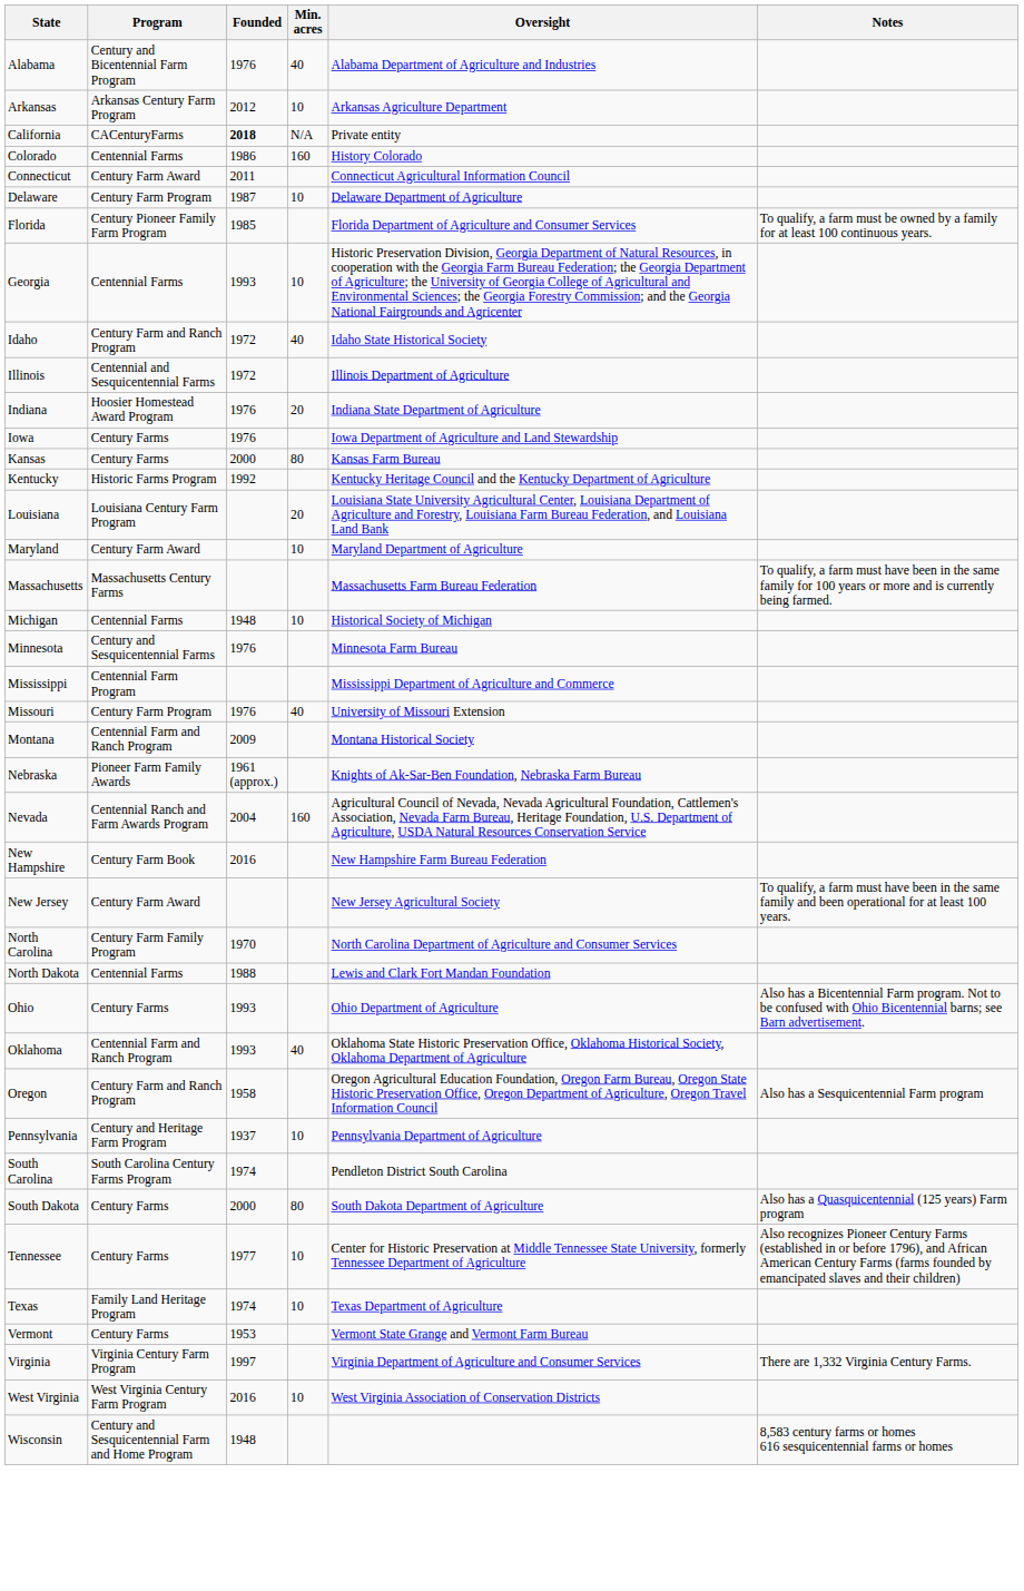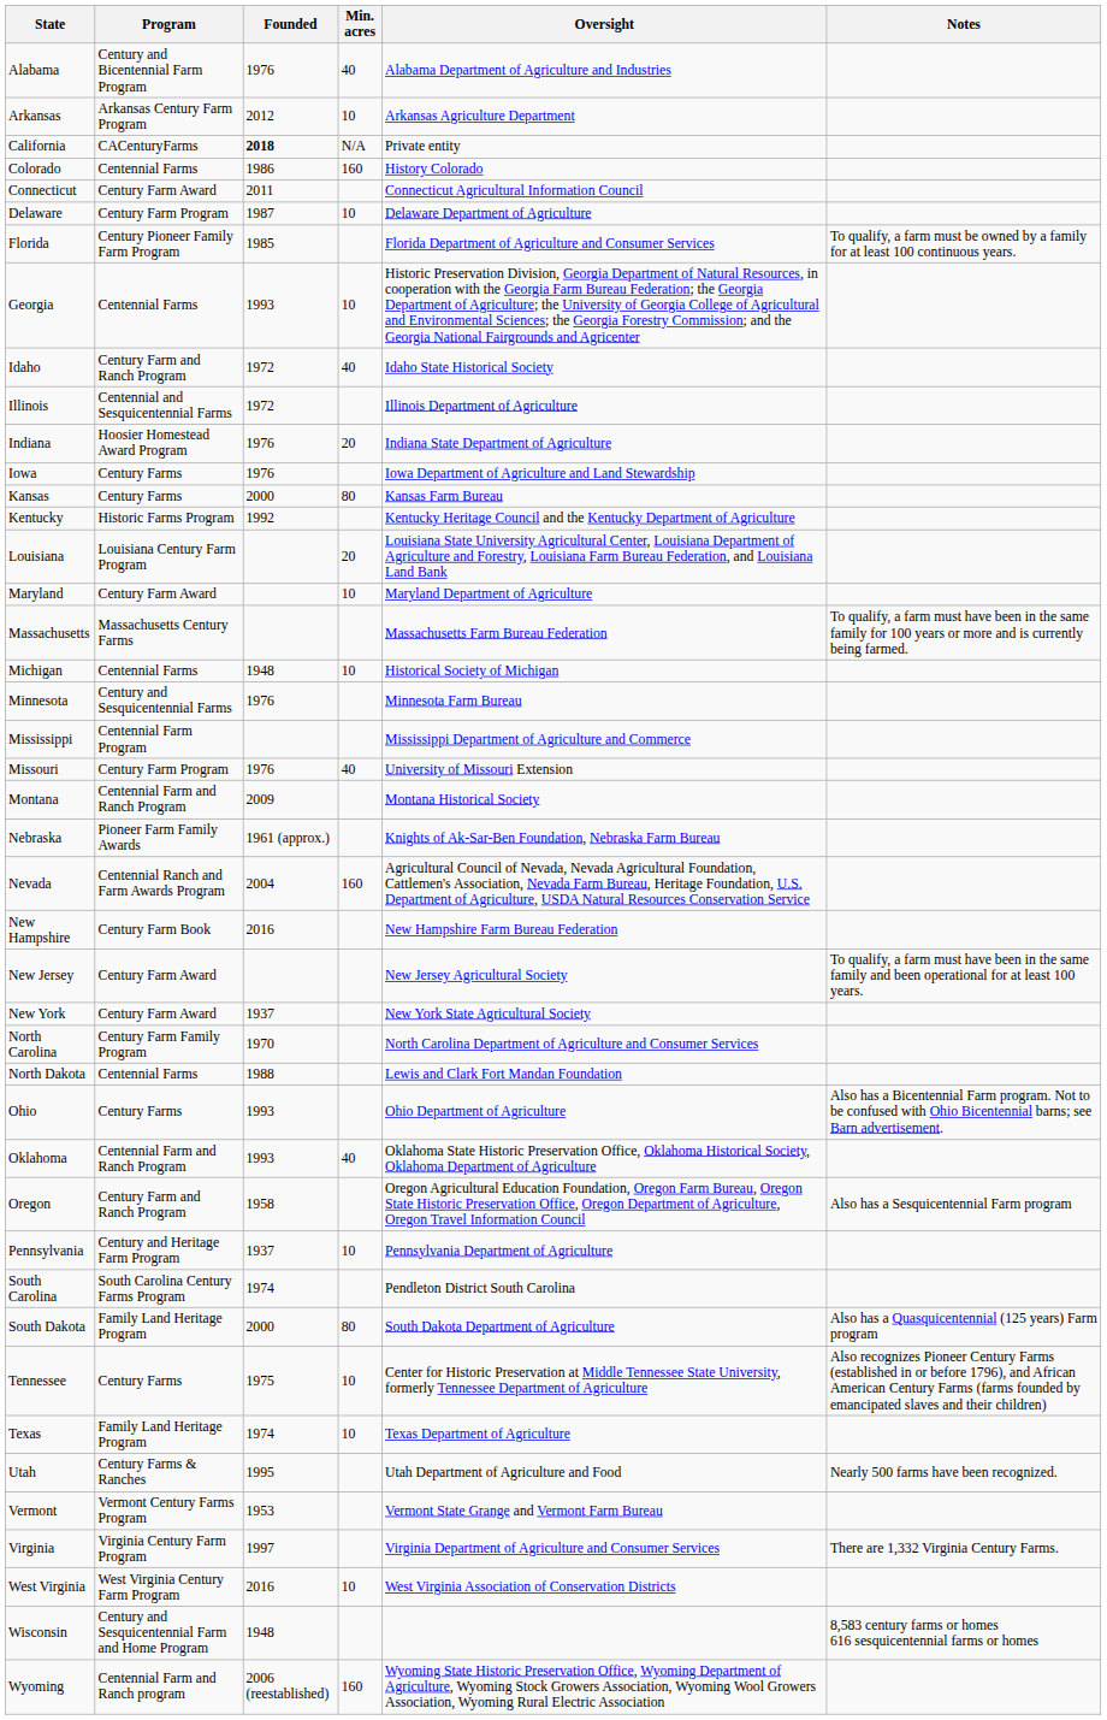 <table class="wikitable sortable">
 <tr>
 <th>State</th>
 <th>Program</th>
 <th>Founded</th>
 <th>Min. acres</th>
 <th>Oversight</th>
 <th>Notes</th>
 </tr>
 <tr>
 <td>Alabama</td>
 <td>Century and Bicentennial Farm Program</td>
 <td>1976</td>
 <td>40</td>
 <td><a href='#'>Alabama Department of Agriculture and Industries</a></td>
 <td></td>
 </tr>
 <tr>
 <td>Arkansas</td>
 <td>Arkansas Century Farm Program</td>
 <td>2012</td>
 <td>10</td>
 <td><a href='#'>Arkansas Agriculture Department</a></td>
 <td></td>
 </tr>
 <tr>
 <td>California</td>
 <td>CACenturyFarms</td>
 <td><strong>2018</strong></td>
 <td>N/A</td>
 <td>Private entity</td>
 <td></td>
 </tr>
 <tr>
 <td>Colorado</td>
 <td>Centennial Farms</td>
 <td>1986</td>
 <td>160</td>
 <td><a href='#'>History Colorado</a></td>
 <td></td>
 </tr>
 <tr>
 <td>Connecticut</td>
 <td>Century Farm Award</td>
 <td>2011</td>
 <td></td>
 <td><a href='#'>Connecticut Agricultural Information Council</a></td>
 <td></td>
 </tr>
 <tr>
 <td>Delaware</td>
 <td>Century Farm Program</td>
 <td>1987</td>
 <td>10</td>
 <td><a href='#'>Delaware Department of Agriculture</a></td>
 <td></td>
 </tr>
 <tr>
 <td>Florida</td>
 <td>Century Pioneer Family Farm Program</td>
 <td>1985</td>
 <td></td>
 <td><a href='#'>Florida Department of Agriculture and Consumer Services</a></td>
 <td>To qualify, a farm must be owned by a family for at least 100 continuous years.</td>
 </tr>
 <tr>
 <td>Georgia</td>
 <td>Centennial Farms</td>
 <td>1993</td>
 <td>10</td>
 <td>Historic Preservation Division, <a href='#'>Georgia Department of Natural Resources</a>, in cooperation with the <a href='#'>Georgia Farm Bureau Federation</a>; the <a href='#'>Georgia Department of Agriculture</a>; the <a href='#'>University of Georgia College of Agricultural and Environmental Sciences</a>; the <a href='#'>Georgia Forestry Commission</a>; and the <a href='#'>Georgia National Fairgrounds and Agricenter</a></td>
 <td></td>
 </tr>
 <tr>
 <td>Idaho</td>
 <td>Century Farm and Ranch Program</td>
 <td>1972</td>
 <td>40</td>
 <td><a href='#'>Idaho State Historical Society</a></td>
 <td></td>
 </tr>
 <tr>
 <td>Illinois</td>
 <td>Centennial and Sesquicentennial Farms</td>
 <td>1972</td>
 <td></td>
 <td><a href='#'>Illinois Department of Agriculture</a></td>
 <td></td>
 </tr>
 <tr>
 <td>Indiana</td>
 <td>Hoosier Homestead Award Program</td>
 <td>1976</td>
 <td>20</td>
 <td><a href='#'>Indiana State Department of Agriculture</a></td>
 <td></td>
 </tr>
 <tr>
 <td>Iowa</td>
 <td>Century Farms</td>
 <td>1976</td>
 <td></td>
 <td><a href='#'>Iowa Department of Agriculture and Land Stewardship</a></td>
 <td></td>
 </tr>
 <tr>
 <td>Kansas</td>
 <td>Century Farms</td>
 <td>2000</td>
 <td>80</td>
 <td><a href='#'>Kansas Farm Bureau</a></td>
 <td></td>
 </tr>
 <tr>
 <td>Kentucky</td>
 <td>Historic Farms Program</td>
 <td>1992</td>
 <td></td>
 <td><a href='#'>Kentucky Heritage Council</a> and the <a href='#'>Kentucky Department of Agriculture</a></td>
 <td></td>
 </tr>
 <tr>
 <td>Louisiana</td>
 <td>Louisiana Century Farm Program</td>
 <td></td>
 <td>20</td>
 <td><a href='#'>Louisiana State University Agricultural Center</a>, <a href='#'>Louisiana Department of Agriculture and Forestry</a>, <a href='#'>Louisiana Farm Bureau Federation</a>, and <a href='#'>Louisiana Land Bank</a></td>
 <td></td>
 </tr>
 <tr>
 <td>Maryland</td>
 <td>Century Farm Award</td>
 <td></td>
 <td>10</td>
 <td><a href='#'>Maryland Department of Agriculture</a></td>
 <td></td>
 </tr>
 <tr>
 <td>Massachusetts</td>
 <td>Massachusetts Century Farms </td>
 <td></td>
 <td></td>
 <td><a href='#'>Massachusetts Farm Bureau Federation</a></td>
 <td>To qualify, a farm must have been in the same family for 100 years or more and is currently being farmed.</td>
 </tr>
 <tr>
 <td>Michigan</td>
 <td>Centennial Farms</td>
 <td>1948</td>
 <td>10</td>
 <td><a href='#'>Historical Society of Michigan</a></td>
 <td></td>
 </tr>
 <tr>
 <td>Minnesota</td>
 <td>Century and Sesquicentennial Farms</td>
 <td>1976</td>
 <td></td>
 <td><a href='#'>Minnesota Farm Bureau</a></td>
 <td></td>
 </tr>
 <tr>
 <td>Mississippi</td>
 <td>Centennial Farm Program</td>
 <td></td>
 <td></td>
 <td><a href='#'>Mississippi Department of Agriculture and Commerce</a></td>
 <td></td>
 </tr>
 <tr>
 <td>Missouri</td>
 <td>Century Farm Program</td>
 <td>1976</td>
 <td>40</td>
 <td><a href='#'>University of Missouri</a> Extension</td>
 <td></td>
 </tr>
 <tr>
 <td>Montana</td>
 <td>Centennial Farm and Ranch Program</td>
 <td>2009</td>
 <td></td>
 <td><a href='#'>Montana Historical Society</a></td>
 <td></td>
 </tr>
 <tr>
 <td>Nebraska</td>
 <td>Pioneer Farm Family Awards</td>
 <td>1961 (approx.)</td>
 <td></td>
 <td><a href='#'>Knights of Ak-Sar-Ben Foundation</a>, <a href='#'>Nebraska Farm Bureau</a></td>
 <td></td>
 </tr>
 <tr>
 <td>Nevada</td>
 <td>Centennial Ranch and Farm Awards Program<br></td>
 <td>2004</td>
 <td>160</td>
 <td>Agricultural Council of Nevada, Nevada Agricultural Foundation, Cattlemen's Association, <a href='#'>Nevada Farm Bureau</a>, Heritage Foundation, <a href='#'>U.S. Department of Agriculture</a>, <a href='#'>USDA Natural Resources Conservation Service</a></td>
 <td></td>
 </tr>
 <tr>
 <td>New Hampshire</td>
 <td>Century Farm Book</td>
 <td>2016</td>
 <td></td>
 <td><a href='#'>New Hampshire Farm Bureau Federation</a></td>
 <td></td>
 </tr>
 <tr>
 <td>New Jersey</td>
 <td>Century Farm Award</td>
 <td></td>
 <td></td>
 <td><a href='#'>New Jersey Agricultural Society</a></td>
 <td>To qualify, a farm must have been in the same family and been operational for at least 100 years.</td>
 </tr>
 <tr>
+<td>New York</td>
+<td>Century Farm Award</td>
+<td>1937</td>
+<td></td>
+<td><a href='#'>New York State Agricultural Society</a></td>
+<td></td>
+</tr>
+<tr>
 <td>North Carolina</td>
 <td>Century Farm Family Program</td>
 <td>1970</td>
 <td></td>
 <td><a href='#'>North Carolina Department of Agriculture and Consumer Services</a></td>
 <td></td>
 </tr>
 <tr>
 <td>North Dakota</td>
 <td>Centennial Farms</td>
 <td>1988</td>
 <td></td>
 <td><a href='#'>Lewis and Clark Fort Mandan Foundation</a></td>
 <td></td>
 </tr>
 <tr>
 <td>Ohio</td>
 <td>Century Farms</td>
 <td>1993</td>
 <td></td>
 <td><a href='#'>Ohio Department of Agriculture</a></td>
 <td>Also has a Bicentennial Farm program. Not to be confused with <a href='#'>Ohio Bicentennial</a> barns; see <a href='#'>Barn advertisement</a>.</td>
 </tr>
 <tr>
 <td>Oklahoma</td>
 <td>Centennial Farm and Ranch Program</td>
 <td>1993</td>
 <td>40</td>
 <td>Oklahoma State Historic Preservation Office, <a href='#'>Oklahoma Historical Society</a>, <a href='#'>Oklahoma Department of Agriculture</a></td>
 <td></td>
 </tr>
 <tr>
 <td>Oregon</td>
 <td>Century Farm and Ranch Program</td>
 <td>1958</td>
 <td></td>
 <td>Oregon Agricultural Education Foundation, <a href='#'>Oregon Farm Bureau</a>, <a href='#'>Oregon State Historic Preservation Office</a>, <a href='#'>Oregon Department of Agriculture</a>, <a href='#'>Oregon Travel Information Council</a></td>
 <td>Also has a Sesquicentennial Farm program</td>
 </tr>
 <tr>
 <td>Pennsylvania</td>
 <td>Century and Heritage Farm Program</td>
 <td>1937</td>
 <td>10</td>
 <td><a href='#'>Pennsylvania Department of Agriculture</a></td>
 <td></td>
 </tr>
 <tr>
 <td>South Carolina</td>
 <td>South Carolina Century Farms Program</td>
 <td>1974</td>
 <td></td>
 <td>Pendleton District South Carolina</td>
 <td></td>
 </tr>
 <tr>
 <td>South Dakota</td>
-<td>Century Farms</td>
+<td>Family Land Heritage Program</td>
 <td>2000</td>
 <td>80</td>
 <td><a href='#'>South Dakota Department of Agriculture</a></td>
 <td>Also has a <a href='#'>Quasquicentennial</a> (125 years) Farm program</td>
 </tr>
 <tr>
 <td>Tennessee</td>
 <td>Century Farms</td>
-<td>1977</td>
+<td>1975</td>
 <td>10</td>
 <td>Center for Historic Preservation at <a href='#'>Middle Tennessee State University</a>, formerly <a href='#'>Tennessee Department of Agriculture</a></td>
 <td>Also recognizes Pioneer Century Farms (established in or before 1796), and African American Century Farms (farms founded by emancipated slaves and their children)</td>
 </tr>
 <tr>
 <td>Texas</td>
 <td>Family Land Heritage Program</td>
 <td>1974</td>
 <td>10</td>
 <td><a href='#'>Texas Department of Agriculture</a></td>
 <td></td>
 </tr>
 <tr>
+<td>Utah</td>
+<td>Century Farms & Ranches</td>
+<td>1995</td>
+<td></td>
+<td>Utah Department of Agriculture and Food</td>
+<td>Nearly 500 farms have been recognized.</td>
+</tr>
+<tr>
 <td>Vermont</td>
-<td>Century Farms</td>
+<td>Vermont Century Farms Program</td>
 <td>1953</td>
 <td></td>
 <td><a href='#'>Vermont State Grange</a> and <a href='#'>Vermont Farm Bureau</a></td>
 <td></td>
 </tr>
 <tr>
 <td>Virginia</td>
 <td>Virginia Century Farm Program</td>
 <td>1997</td>
 <td></td>
 <td><a href='#'>Virginia Department of Agriculture and Consumer Services</a></td>
 <td>There are 1,332 Virginia Century Farms.</td>
 </tr>
 <tr>
 <td>West Virginia</td>
 <td>West Virginia Century Farm Program</td>
 <td>2016</td>
 <td>10</td>
 <td><a href='#'>West Virginia Association of Conservation Districts</a></td>
 <td></td>
 </tr>
 <tr>
 <td>Wisconsin</td>
 <td>Century and Sesquicentennial Farm and Home Program</td>
 <td>1948</td>
 <td></td>
 <td></td>
 <td>8,583 century farms or homes<br>616 sesquicentennial farms or homes</td>
 </tr>
+<tr>
+<td>Wyoming</td>
+<td>Centennial Farm and Ranch program</td>
+<td>2006 (reestablished)</td>
+<td>160</td>
+<td><a href='#'>Wyoming State Historic Preservation Office</a>, <a href='#'>Wyoming Department of Agriculture</a>, Wyoming Stock Growers Association, Wyoming Wool Growers Association, Wyoming Rural Electric Association</td>
+<td></td>
+</tr>
 </table>
